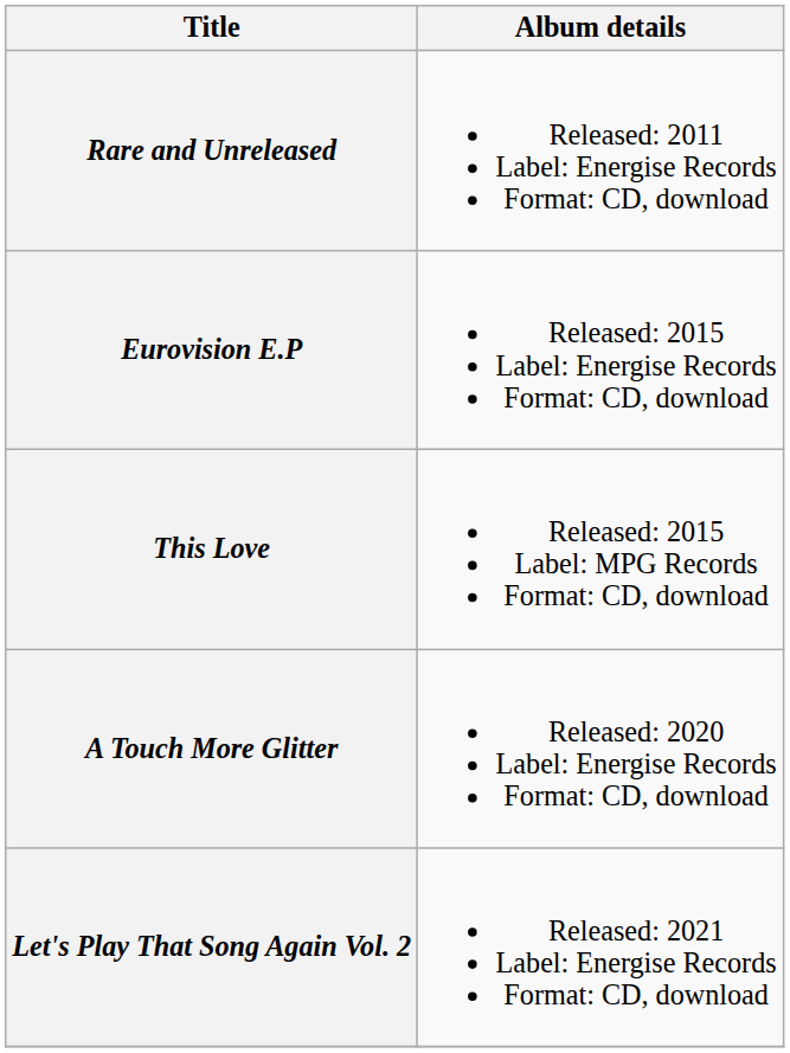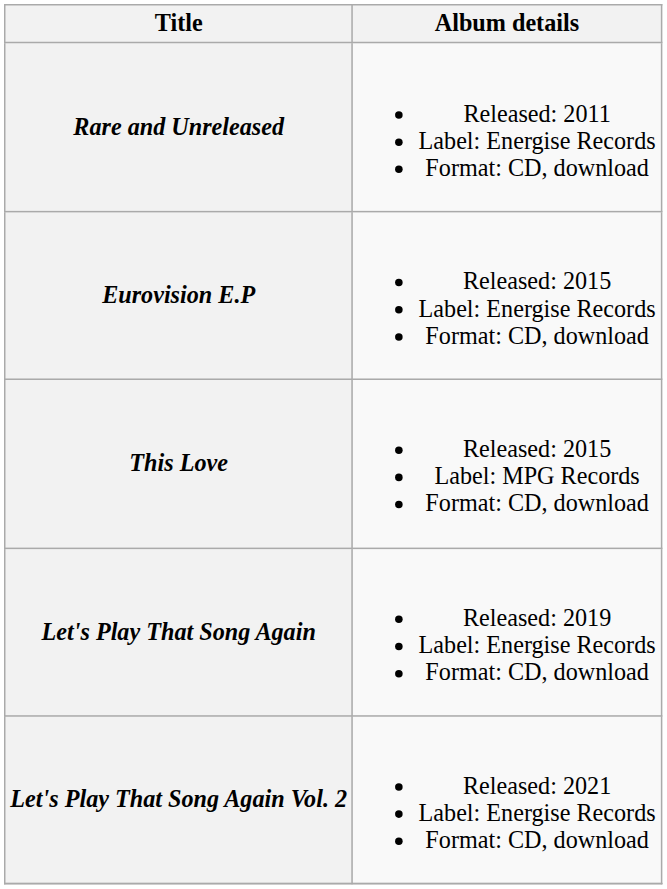 <table class="wikitable plainrowheaders" style="text-align:center;" border="1">
 <tr>
 <th>Title</th>
 <th>Album details</th>
 </tr>
 <tr>
 <th scope="row"><em>Rare and Unreleased</em></th>
 <td><br><ul><li>Released: 2011</li><li>Label: Energise Records</li><li>Format: CD, download</li></ul></td>
 </tr>
 <tr>
 <th scope="row"><em>Eurovision E.P</em></th>
 <td><br><ul><li>Released: 2015</li><li>Label: Energise Records</li><li>Format: CD, download</li></ul></td>
 </tr>
 <tr>
 <th scope="row"><em>This Love</em></th>
 <td><br><ul><li>Released: 2015</li><li>Label: MPG Records</li><li>Format: CD, download</li></ul></td>
 </tr>
 <tr>
-<th scope="row"><em>A Touch More Glitter</em></th>
-<td><br><ul><li>Released: 2020</li><li>Label: Energise Records</li><li>Format: CD, download</li></ul></td>
+<th scope="row"><em>Let's Play That Song Again</em></th>
+<td><br><ul><li>Released: 2019</li><li>Label: Energise Records</li><li>Format: CD, download</li></ul></td>
 </tr>
 <tr>
 <th scope="row"><em>Let's Play That Song Again Vol. 2</em></th>
 <td><br><ul><li>Released: 2021</li><li>Label: Energise Records</li><li>Format: CD, download</li></ul></td>
 </tr>
 <tr>
 </tr>
 </table>
